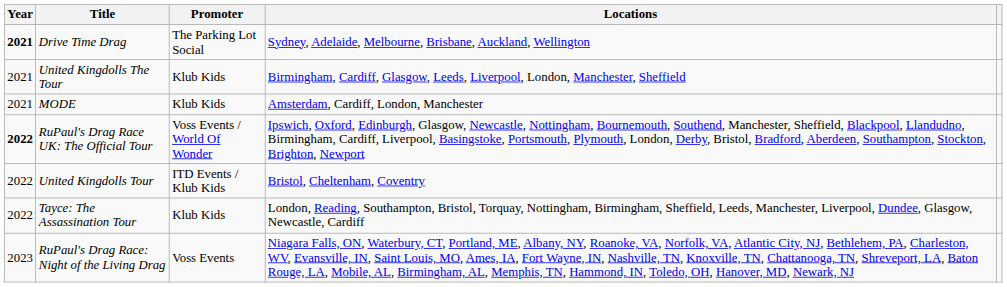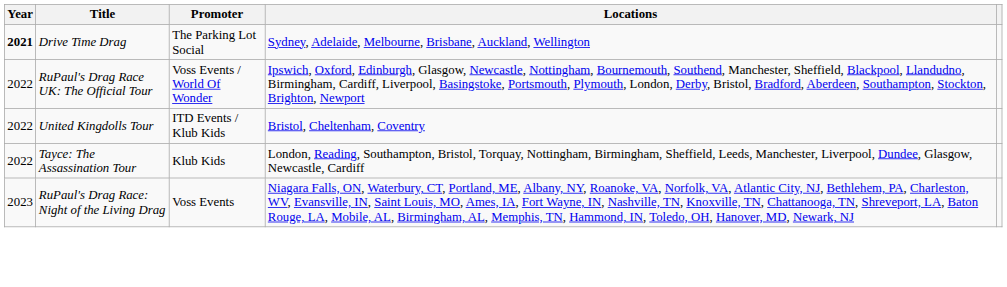 <table class="wikitable plainrowheaders sortable">
 <tr>
 <th scope="col">Year</th>
 <th scope="col">Title</th>
 <th scope="col">Promoter</th>
 <th scope="col">Locations</th>
 <th style="text-align: center;" class="unsortable"></th>
 </tr>
 <tr>
 <td><strong>2021</strong></td>
 <td><em>Drive Time Drag</em></td>
 <td>The Parking Lot Social</td>
 <td><a href='#'>Sydney</a>, <a href='#'>Adelaide</a>, <a href='#'>Melbourne</a>, <a href='#'>Brisbane</a>, <a href='#'>Auckland</a>, <a href='#'>Wellington</a></td>
 <td></td>
 </tr>
 <tr>
-<td>2021</td>
-<td><em>United Kingdolls The Tour</em></td>
-<td>Klub Kids</td>
-<td><a href='#'>Birmingham</a>, <a href='#'>Cardiff</a>, <a href='#'>Glasgow</a>, <a href='#'>Leeds</a>, <a href='#'>Liverpool</a>, London, <a href='#'>Manchester</a>, <a href='#'>Sheffield</a></td>
-<td></td>
-</tr>
-<tr>
-<td>2021</td>
-<td><em>MODE</em></td>
-<td>Klub Kids</td>
-<td><a href='#'>Amsterdam</a>, Cardiff, London, Manchester</td>
-<td></td>
-</tr>
-<tr>
-<td><strong>2022</strong></td>
+<td>2022</td>
 <td><em>RuPaul's Drag Race UK: The Official Tour</em></td>
 <td>Voss Events / <a href='#'>World Of Wonder</a></td>
 <td><a href='#'>Ipswich</a>, <a href='#'>Oxford</a>, <a href='#'>Edinburgh</a>, Glasgow, <a href='#'>Newcastle</a>, <a href='#'>Nottingham</a>, <a href='#'>Bournemouth</a>, <a href='#'>Southend</a>, Manchester, Sheffield, <a href='#'>Blackpool</a>, <a href='#'>Llandudno</a>, Birmingham, Cardiff, Liverpool, <a href='#'>Basingstoke</a>, <a href='#'>Portsmouth</a>, <a href='#'>Plymouth</a>, London, <a href='#'>Derby</a>, Bristol, <a href='#'>Bradford</a>, <a href='#'>Aberdeen</a>, <a href='#'>Southampton</a>, <a href='#'>Stockton</a>, <a href='#'>Brighton</a>, <a href='#'>Newport</a></td>
 <td></td>
 </tr>
 <tr>
 <td>2022</td>
 <td><em>United Kingdolls Tour</em></td>
 <td>ITD Events / Klub Kids</td>
 <td><a href='#'>Bristol</a>, <a href='#'>Cheltenham</a>, <a href='#'>Coventry</a></td>
 <td></td>
 </tr>
 <tr>
 <td>2022</td>
 <td><em>Tayce: The Assassination Tour</em></td>
 <td>Klub Kids</td>
 <td>London, <a href='#'>Reading</a>, Southampton, Bristol, Torquay, Nottingham, Birmingham, Sheffield, Leeds, Manchester, Liverpool, <a href='#'>Dundee</a>, Glasgow, Newcastle, Cardiff</td>
 <td></td>
 </tr>
 <tr>
 <td>2023</td>
 <td><em>RuPaul's Drag Race: Night of the Living Drag</em></td>
 <td>Voss Events</td>
 <td><a href='#'>Niagara Falls, ON</a>, <a href='#'>Waterbury, CT</a>, <a href='#'>Portland, ME</a>, <a href='#'>Albany, NY</a>, <a href='#'>Roanoke, VA</a>, <a href='#'>Norfolk, VA</a>, <a href='#'>Atlantic City, NJ</a>, <a href='#'>Bethlehem, PA</a>, <a href='#'>Charleston, WV</a>, <a href='#'>Evansville, IN</a>, <a href='#'>Saint Louis, MO</a>, <a href='#'>Ames, IA</a>, <a href='#'>Fort Wayne, IN</a>, <a href='#'>Nashville, TN</a>, <a href='#'>Knoxville, TN</a>, <a href='#'>Chattanooga, TN</a>, <a href='#'>Shreveport, LA</a>, <a href='#'>Baton Rouge, LA</a>, <a href='#'>Mobile, AL</a>, <a href='#'>Birmingham, AL</a>, <a href='#'>Memphis, TN</a>, <a href='#'>Hammond, IN</a>, <a href='#'>Toledo, OH</a>, <a href='#'>Hanover, MD</a>, <a href='#'>Newark, NJ</a></td>
 <td></td>
 </tr>
 </table>
